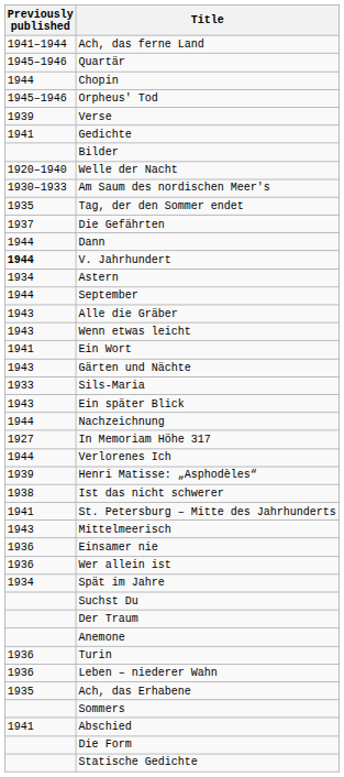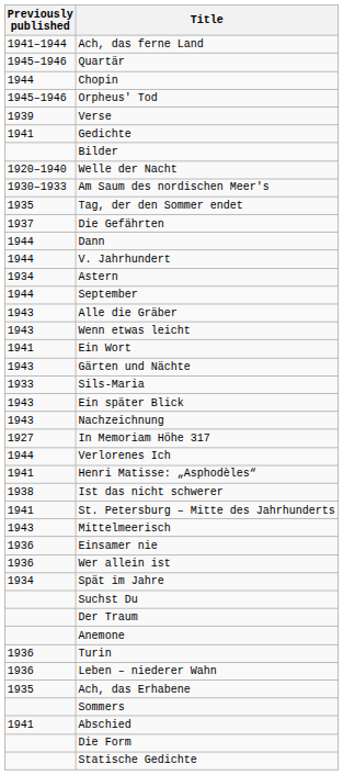 <table class="wikitable sortable">
 <tr>
 <th>Previously<br>published</th>
 <th>Title</th>
 </tr>
 <tr>
 <td>1941–1944</td>
 <td>Ach, das ferne Land</td>
 </tr>
 <tr>
 <td>1945–1946</td>
 <td>Quartär</td>
 </tr>
 <tr>
 <td>1944</td>
 <td>Chopin</td>
 </tr>
 <tr>
 <td>1945–1946</td>
 <td>Orpheus' Tod</td>
 </tr>
 <tr>
 <td>1939</td>
 <td>Verse</td>
 </tr>
 <tr>
 <td>1941</td>
 <td>Gedichte</td>
 </tr>
 <tr>
 <td></td>
 <td>Bilder</td>
 </tr>
 <tr>
 <td>1920–1940</td>
 <td>Welle der Nacht</td>
 </tr>
 <tr>
 <td>1930–1933</td>
 <td>Am Saum des nordischen Meer's</td>
 </tr>
 <tr>
 <td>1935</td>
 <td>Tag, der den Sommer endet</td>
 </tr>
 <tr>
 <td>1937</td>
 <td data-sort-value="Gefährten, Die">Die Gefährten</td>
 </tr>
 <tr>
 <td>1944</td>
 <td>Dann</td>
 </tr>
 <tr>
-<td><strong>1944</strong></td>
+<td>1944</td>
 <td>V. Jahrhundert</td>
 </tr>
 <tr>
 <td>1934</td>
 <td>Astern</td>
 </tr>
 <tr>
 <td>1944</td>
 <td>September</td>
 </tr>
 <tr>
 <td>1943</td>
 <td>Alle die Gräber</td>
 </tr>
 <tr>
 <td>1943</td>
 <td>Wenn etwas leicht</td>
 </tr>
 <tr>
 <td>1941</td>
 <td>Ein Wort</td>
 </tr>
 <tr>
 <td>1943</td>
 <td>Gärten und Nächte</td>
 </tr>
 <tr>
 <td>1933</td>
 <td>Sils-Maria</td>
 </tr>
 <tr>
 <td>1943</td>
 <td>Ein später Blick</td>
 </tr>
 <tr>
-<td>1944</td>
+<td>1943</td>
 <td>Nachzeichnung</td>
 </tr>
 <tr>
 <td>1927</td>
 <td>In Memoriam Höhe 317</td>
 </tr>
 <tr>
 <td>1944</td>
 <td>Verlorenes Ich</td>
 </tr>
 <tr>
-<td>1939</td>
+<td>1941</td>
 <td>Henri Matisse: „Asphodèles“</td>
 </tr>
 <tr>
 <td>1938</td>
 <td>Ist das nicht schwerer</td>
 </tr>
 <tr>
 <td>1941</td>
 <td>St. Petersburg – Mitte des Jahrhunderts</td>
 </tr>
 <tr>
 <td>1943</td>
 <td>Mittelmeerisch</td>
 </tr>
 <tr>
 <td>1936</td>
 <td>Einsamer nie</td>
 </tr>
 <tr>
 <td>1936</td>
 <td>Wer allein ist</td>
 </tr>
 <tr>
 <td>1934</td>
 <td>Spät im Jahre</td>
 </tr>
 <tr>
 <td></td>
 <td>Suchst Du</td>
 </tr>
 <tr>
 <td></td>
 <td>Der Traum</td>
 </tr>
 <tr>
 <td></td>
 <td>Anemone</td>
 </tr>
 <tr>
 <td>1936</td>
 <td>Turin</td>
 </tr>
 <tr>
 <td>1936</td>
 <td>Leben – niederer Wahn</td>
 </tr>
 <tr>
 <td>1935</td>
 <td>Ach, das Erhabene</td>
 </tr>
 <tr>
 <td></td>
 <td>Sommers</td>
 </tr>
 <tr>
 <td>1941</td>
 <td>Abschied</td>
 </tr>
 <tr>
 <td></td>
 <td>Die Form</td>
 </tr>
 <tr>
 <td></td>
 <td>Statische Gedichte</td>
 </tr>
 </table>
